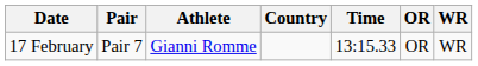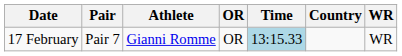 <table class="wikitable" style="text-align:center">
 <tr>
 <th>Date</th>
 <th>Pair</th>
 <th>Athlete</th>
+<th>OR</th>
+<th>Time</th>
 <th>Country</th>
-<th>Time</th>
-<th>OR</th>
 <th>WR</th>
 </tr>
 <tr>
 <td>17 February</td>
 <td>Pair 7</td>
 <td align=left><a href='#'>Gianni Romme</a></td>
+<td>OR</td>
+<td style="background: lightblue;">13:15.33</td>
 <td align=left></td>
-<td>13:15.33</td>
-<td>OR</td>
 <td>WR</td>
 </tr>
 </table>
